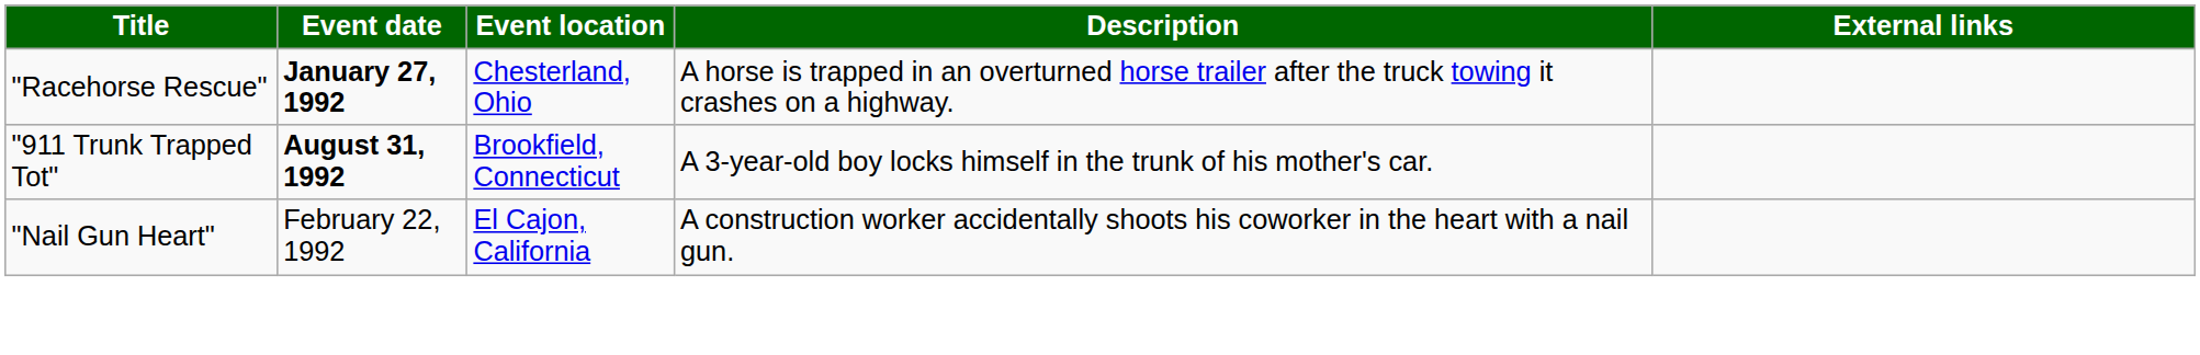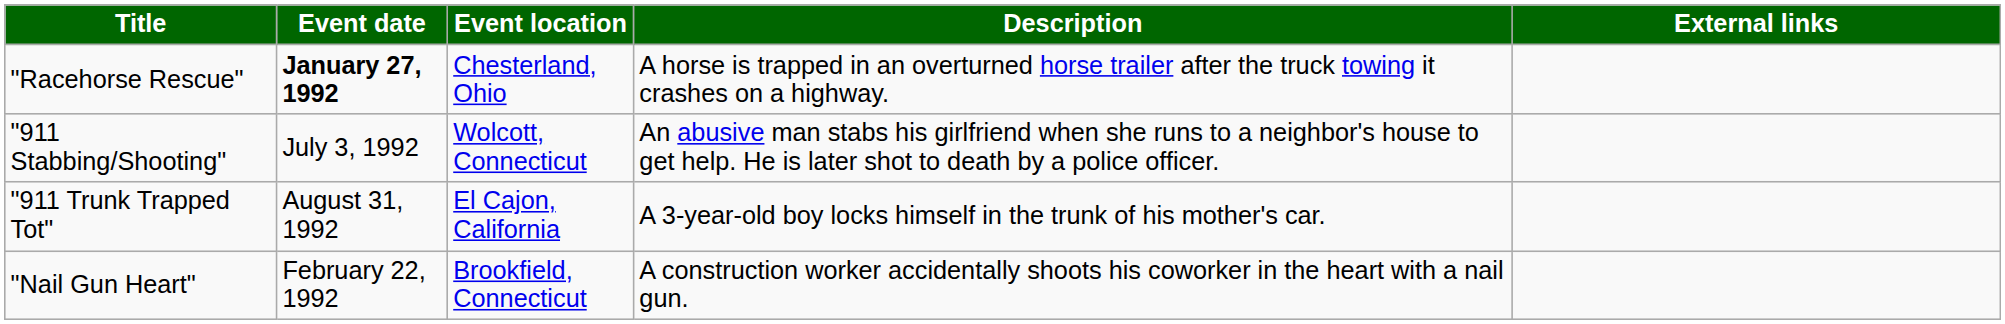 <table class="wikitable" style="width: 100%;">
 <tr>
 <th style="background: #006600; color: #FFFFFF; width: 10%;">Title</th>
 <th style="background: #006600; color: #FFFFFF; width: 7%;">Event date</th>
 <th style="background: #006600; color: #FFFFFF; width: 7%;">Event location</th>
 <th style="background: #006600; color: #FFFFFF; width: 36%;">Description</th>
 <th style="background: #006600; color: #FFFFFF; width: 20%;">External links</th>
 </tr>
 <tr>
 <td>"Racehorse Rescue"</td>
 <td><strong>January 27, 1992</strong></td>
 <td><a href='#'>Chesterland, Ohio</a></td>
 <td>A horse is trapped in an overturned <a href='#'>horse trailer</a> after the truck <a href='#'>towing</a> it crashes on a highway.</td>
 <td></td>
 </tr>
 <tr>
+<td>"911 Stabbing/Shooting"</td>
+<td>July 3, 1992</td>
+<td><a href='#'>Wolcott, Connecticut</a></td>
+<td>An <a href='#'>abusive</a> man stabs his girlfriend when she runs to a neighbor's house to get help. He is later shot to death by a police officer.</td>
+<td></td>
+</tr>
+<tr>
 <td>"911 Trunk Trapped Tot"</td>
-<td><strong>August 31, 1992</strong></td>
-<td><a href='#'>Brookfield, Connecticut</a></td>
+<td>August 31, 1992</td>
+<td><a href='#'>El Cajon, California</a></td>
 <td>A 3-year-old boy locks himself in the trunk of his mother's car.</td>
 <td></td>
 </tr>
 <tr>
 <td>"Nail Gun Heart"</td>
 <td>February 22, 1992</td>
-<td><a href='#'>El Cajon, California</a></td>
+<td><a href='#'>Brookfield, Connecticut</a></td>
 <td>A construction worker accidentally shoots his coworker in the heart with a nail gun.</td>
 <td></td>
 </tr>
 </table>
